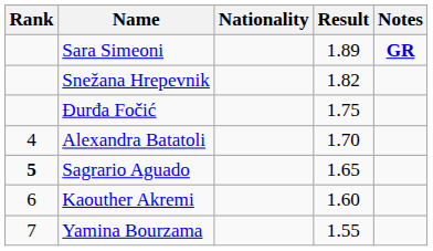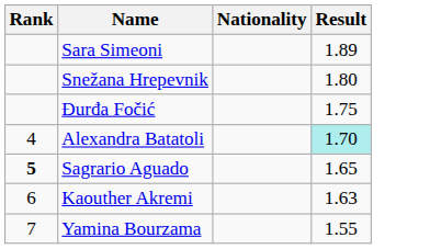 <table class="wikitable sortable" style="text-align:center">
 <tr>
 <th>Rank</th>
 <th>Name</th>
 <th>Nationality</th>
 <th>Result</th>
-<th>Notes</th>
 </tr>
 <tr>
 <td></td>
 <td align=left><a href='#'>Sara Simeoni</a></td>
 <td align=left></td>
 <td>1.89</td>
-<td><strong><a href='#'>GR</a></strong></td>
 </tr>
 <tr>
 <td></td>
 <td align=left><a href='#'>Snežana Hrepevnik</a></td>
 <td align=left></td>
-<td>1.82</td>
-<td></td>
+<td>1.80</td>
 </tr>
 <tr>
 <td></td>
 <td align=left><a href='#'>Đurđa Fočić</a></td>
 <td align=left></td>
 <td>1.75</td>
-<td></td>
 </tr>
 <tr>
 <td>4</td>
 <td align=left><a href='#'>Alexandra Batatoli</a></td>
 <td align=left></td>
-<td>1.70</td>
-<td></td>
+<td style="background: paleturquoise;">1.70</td>
 </tr>
 <tr>
 <td><strong>5</strong></td>
 <td align=left><a href='#'>Sagrario Aguado</a></td>
 <td align=left></td>
 <td>1.65</td>
-<td></td>
 </tr>
 <tr>
 <td>6</td>
 <td align=left><a href='#'>Kaouther Akremi</a></td>
 <td align=left></td>
-<td>1.60</td>
-<td></td>
+<td>1.63</td>
 </tr>
 <tr>
 <td>7</td>
 <td align=left><a href='#'>Yamina Bourzama</a></td>
 <td align=left></td>
 <td>1.55</td>
-<td></td>
 </tr>
 </table>
